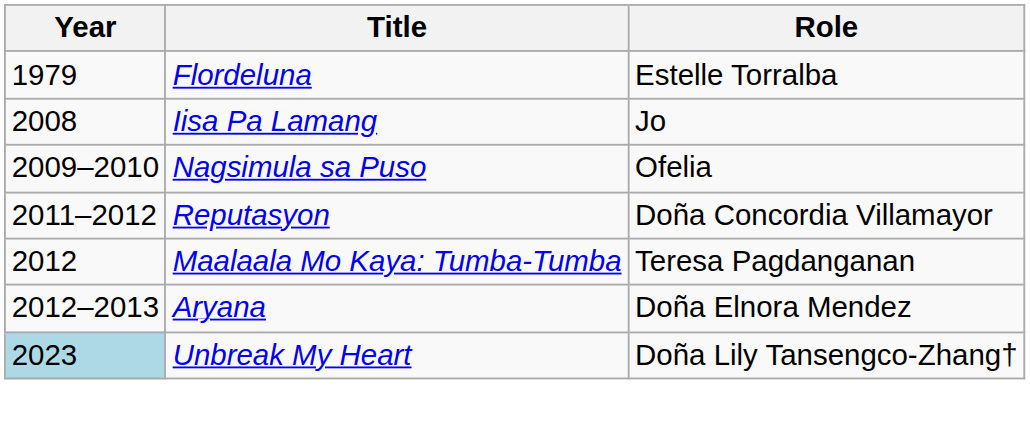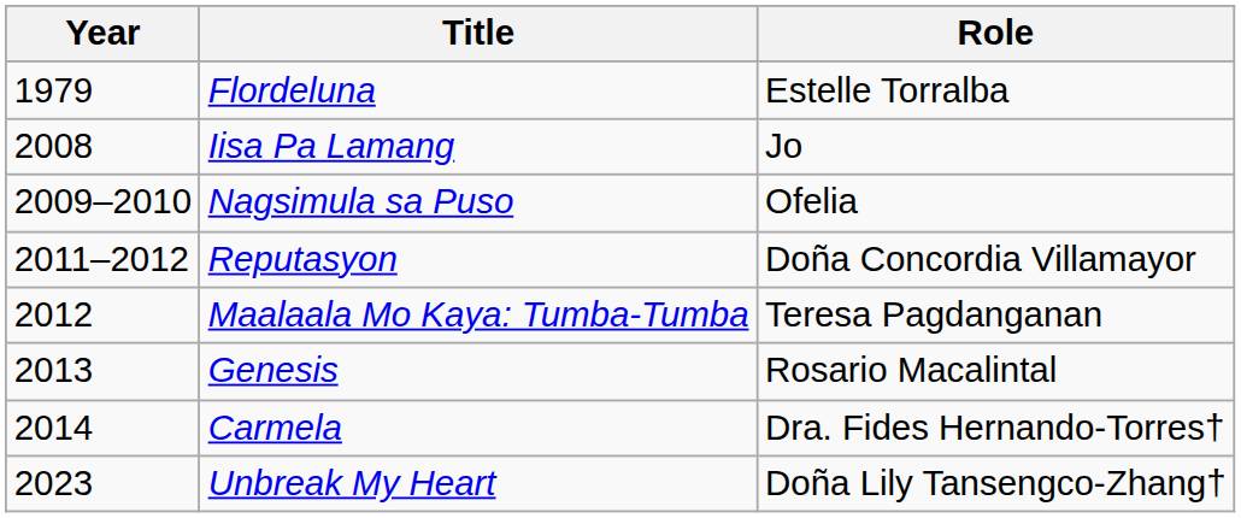 <table class="wikitable sortable">
 <tr>
 <th>Year</th>
 <th>Title</th>
 <th>Role</th>
 </tr>
 <tr>
 <td>1979</td>
 <td><em><a href='#'>Flordeluna</a></em></td>
 <td>Estelle Torralba</td>
 </tr>
 <tr>
 <td>2008</td>
 <td><em><a href='#'>Iisa Pa Lamang</a></em></td>
 <td>Jo</td>
 </tr>
 <tr>
 <td>2009–2010</td>
 <td><em><a href='#'>Nagsimula sa Puso</a></em></td>
 <td>Ofelia</td>
 </tr>
 <tr>
 <td>2011–2012</td>
 <td><em><a href='#'>Reputasyon</a></em></td>
 <td>Doña Concordia Villamayor</td>
 </tr>
 <tr>
 <td>2012</td>
 <td><em><a href='#'>Maalaala Mo Kaya: Tumba-Tumba</a></em></td>
 <td>Teresa Pagdanganan</td>
 </tr>
 <tr>
-<td>2012–2013</td>
-<td><em><a href='#'>Aryana</a></em></td>
-<td>Doña Elnora Mendez</td>
+<td>2013</td>
+<td><em><a href='#'>Genesis</a></em></td>
+<td>Rosario Macalintal</td>
 </tr>
 <tr>
-<td style="background: lightblue;">2023</td>
+<td>2014</td>
+<td><em><a href='#'>Carmela</a></em></td>
+<td>Dra. Fides Hernando-Torres†</td>
+</tr>
+<tr>
+<td>2023</td>
 <td><em><a href='#'>Unbreak My Heart</a></em></td>
 <td>Doña Lily Tansengco-Zhang†</td>
 </tr>
 </table>
